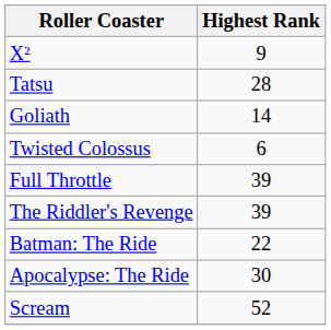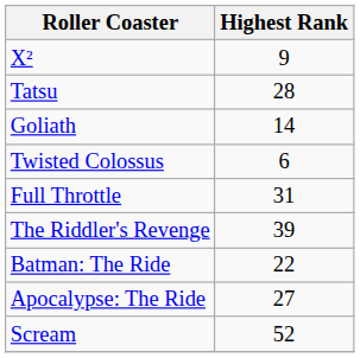 <table class="wikitable">
 <tr>
 <th align="left">Roller Coaster</th>
 <th style="text-align:center;">Highest Rank</th>
 </tr>
 <tr>
 <td align="left"><a href='#'>X²</a></td>
 <td style="text-align:center;">9</td>
 </tr>
 <tr>
 <td align="left"><a href='#'>Tatsu</a></td>
 <td style="text-align:center;">28</td>
 </tr>
 <tr>
 <td align="left"><a href='#'>Goliath</a></td>
 <td style="text-align:center;">14</td>
 </tr>
 <tr>
 <td align="left"><a href='#'>Twisted Colossus</a></td>
 <td style="text-align:center;">6</td>
 </tr>
 <tr>
 <td align="left"><a href='#'>Full Throttle</a></td>
-<td style="text-align:center;">39</td>
+<td style="text-align:center;">31</td>
 </tr>
 <tr>
 <td align="left"><a href='#'>The Riddler's Revenge</a></td>
 <td style="text-align:center;">39</td>
 </tr>
 <tr>
 <td align="left"><a href='#'>Batman: The Ride</a></td>
 <td style="text-align:center;">22</td>
 </tr>
 <tr>
 <td align="left"><a href='#'>Apocalypse: The Ride</a></td>
-<td style="text-align:center;">30</td>
+<td style="text-align:center;">27</td>
 </tr>
 <tr>
 <td align="left"><a href='#'>Scream</a></td>
 <td style="text-align:center;">52</td>
 </tr>
 <tr>
 </tr>
 </table>
